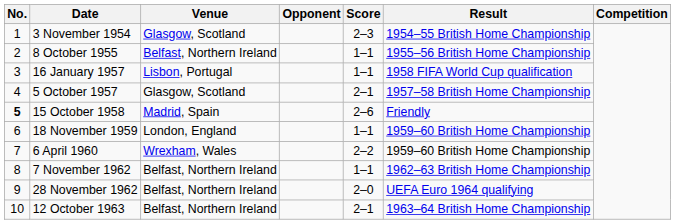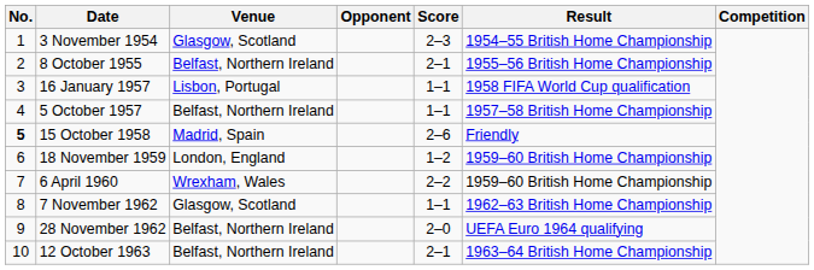 <table class="wikitable sortable">
 <tr>
 <th scope="col">No.</th>
 <th scope="col">Date</th>
 <th scope="col">Venue</th>
 <th scope="col">Opponent</th>
 <th scope="col">Score</th>
 <th scope="col">Result</th>
 <th scope="col">Competition</th>
 </tr>
 <tr>
 <td align="center">1</td>
 <td>3 November 1954</td>
 <td><a href='#'>Glasgow</a>, Scotland</td>
 <td></td>
 <td align="center">2–3</td>
 <td><a href='#'>1954–55 British Home Championship</a></td>
 </tr>
 <tr>
 <td align="center">2</td>
 <td>8 October 1955</td>
 <td><a href='#'>Belfast</a>, Northern Ireland</td>
 <td></td>
-<td align="center">1–1</td>
+<td align="center">2–1</td>
 <td><a href='#'>1955–56 British Home Championship</a></td>
 </tr>
 <tr>
 <td align="center">3</td>
 <td>16 January 1957</td>
 <td><a href='#'>Lisbon</a>, Portugal</td>
 <td></td>
 <td align="center">1–1</td>
 <td><a href='#'>1958 FIFA World Cup qualification</a></td>
 </tr>
 <tr>
 <td align="center">4</td>
 <td>5 October 1957</td>
-<td>Glasgow, Scotland</td>
+<td>Belfast, Northern Ireland</td>
 <td></td>
-<td align="center">2–1</td>
+<td align="center">1–1</td>
 <td><a href='#'>1957–58 British Home Championship</a></td>
 </tr>
 <tr>
 <td align="center"><strong>5</strong></td>
 <td>15 October 1958</td>
 <td><a href='#'>Madrid</a>, Spain</td>
 <td></td>
 <td align="center">2–6</td>
 <td><a href='#'>Friendly</a></td>
 </tr>
 <tr>
 <td align="center">6</td>
 <td>18 November 1959</td>
 <td>London, England</td>
 <td></td>
-<td align="center">1–1</td>
+<td align="center">1–2</td>
 <td><a href='#'>1959–60 British Home Championship</a></td>
 </tr>
 <tr>
 <td align="center">7</td>
 <td>6 April 1960</td>
 <td><a href='#'>Wrexham</a>, Wales</td>
 <td></td>
 <td align="center">2–2</td>
 <td>1959–60 British Home Championship</td>
 </tr>
 <tr>
 <td align="center">8</td>
 <td>7 November 1962</td>
-<td>Belfast, Northern Ireland</td>
+<td>Glasgow, Scotland</td>
 <td></td>
 <td align="center">1–1</td>
 <td><a href='#'>1962–63 British Home Championship</a></td>
 </tr>
 <tr>
 <td align="center">9</td>
 <td>28 November 1962</td>
 <td>Belfast, Northern Ireland</td>
 <td></td>
 <td align="center">2–0</td>
 <td><a href='#'>UEFA Euro 1964 qualifying</a></td>
 </tr>
 <tr>
 <td align="center">10</td>
 <td>12 October 1963</td>
 <td>Belfast, Northern Ireland</td>
 <td></td>
 <td align="center">2–1</td>
 <td><a href='#'>1963–64 British Home Championship</a></td>
 </tr>
 </table>
